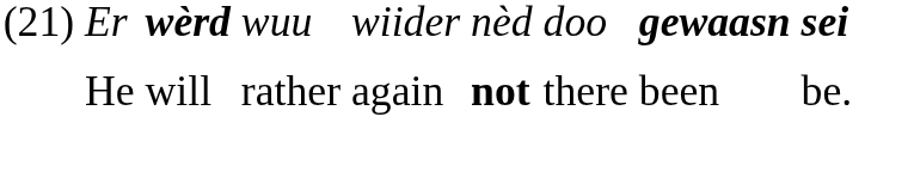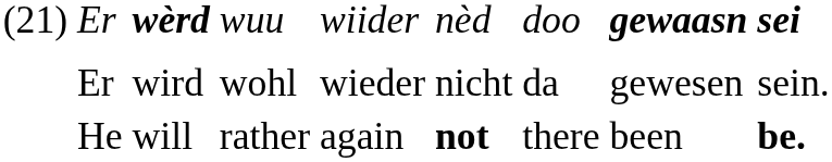 <table>
 <tr>
 <td>(21)</td>
 <td><em>Er</em></td>
 <td><strong><em>wèrd</em></strong></td>
 <td><em>wuu</em></td>
 <td><em>wiider</em></td>
 <td><em>nèd</em></td>
 <td><em>doo</em></td>
 <td><strong><em>gewaasn</em></strong></td>
 <td><strong><em>sei</em></strong></td>
 </tr>
 <tr>
 <td></td>
 <td></td>
 <td></td>
 <td></td>
 <td></td>
 <td></td>
 <td></td>
 <td></td>
 <td></td>
 </tr>
 <tr>
 <td></td>
+<td>Er</td>
+<td>wird</td>
+<td>wohl</td>
+<td>wieder</td>
+<td>nicht</td>
+<td>da</td>
+<td>gewesen</td>
+<td>sein.</td>
+</tr>
+<tr>
+<td></td>
 <td>He</td>
 <td>will</td>
 <td>rather</td>
 <td>again</td>
 <td><strong>not</strong></td>
 <td>there</td>
 <td>been</td>
-<td>be.</td>
+<td><strong>be.</strong></td>
 </tr>
 </table>
